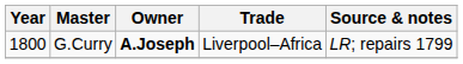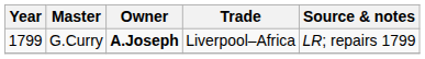 <table class=" wikitable">
 <tr>
 <th>Year</th>
 <th>Master</th>
 <th>Owner</th>
 <th>Trade</th>
 <th>Source & notes</th>
 </tr>
 <tr>
-<td>1800</td>
+<td>1799</td>
 <td>G.Curry</td>
 <td><strong>A.Joseph</strong></td>
 <td>Liverpool–Africa</td>
 <td><em>LR</em>; repairs 1799</td>
 </tr>
 <tr>
 </tr>
 </table>
